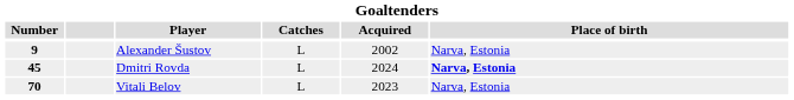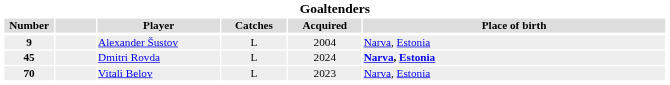 <table width=75%>
 <tr>
 <th colspan=6><big>Goaltenders</big></th>
 </tr>
 <tr bgcolor="#dddddd">
 <th width=5%>Number</th>
 <th width=5%></th>
 <th ! width=15%>Player</th>
 <th width=8%>Catches</th>
 <th width=9%>Acquired</th>
 <th width=37%>Place of birth</th>
 </tr>
 <tr>
 </tr>
 <tr bgcolor="#eeeeee">
 <td align="center"><strong>9</strong></td>
 <td align="center"></td>
 <td><a href='#'>Alexander Šustov</a></td>
 <td align="center">L</td>
-<td align="center">2002</td>
+<td align="center">2004</td>
 <td><a href='#'>Narva</a>, <a href='#'>Estonia</a></td>
 </tr>
 <tr bgcolor="#eeeeee">
 <td align="center"><strong>45</strong></td>
 <td align="center"></td>
 <td><a href='#'>Dmitri Rovda</a></td>
 <td align="center">L</td>
 <td align="center">2024</td>
 <td><strong><a href='#'>Narva</a>, <a href='#'>Estonia</a></strong></td>
 </tr>
 <tr bgcolor="#eeeeee">
 <td align="center"><strong>70</strong></td>
 <td align="center"></td>
 <td><a href='#'>Vitali Belov</a></td>
 <td align="center">L</td>
 <td align="center">2023</td>
 <td><a href='#'>Narva</a>, <a href='#'>Estonia</a></td>
 </tr>
 </table>
